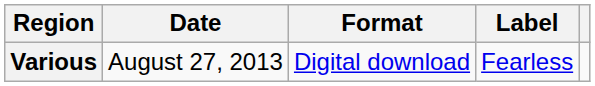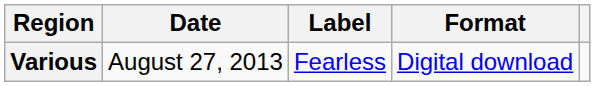 <table class="wikitable plainrowheaders">
 <tr>
 <th scope="col">Region</th>
 <th scope="col">Date</th>
+<th scope="col">Label</th>
 <th scope="col">Format</th>
-<th scope="col">Label</th>
 <th scope="col"></th>
 </tr>
 <tr>
 <th scope="row">Various</th>
 <td>August 27, 2013</td>
+<td><a href='#'>Fearless</a></td>
 <td><a href='#'>Digital download</a></td>
-<td><a href='#'>Fearless</a></td>
 <td align="center"></td>
 </tr>
 </table>
